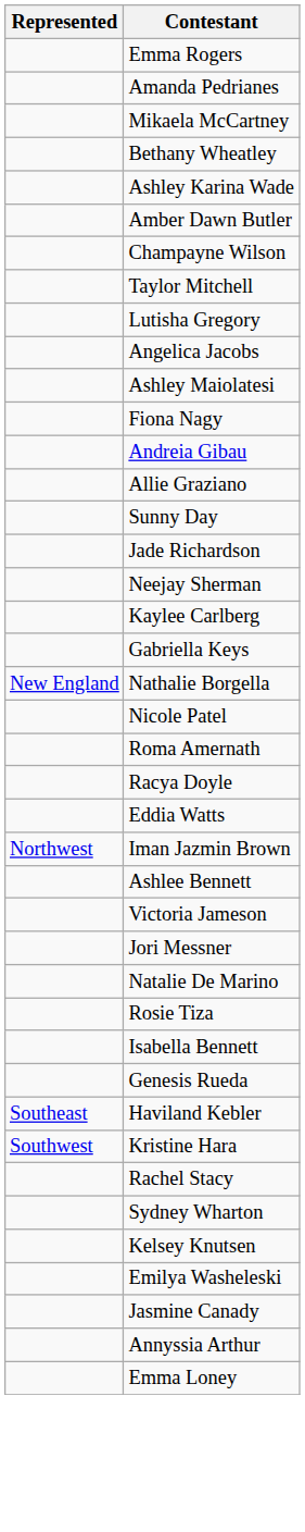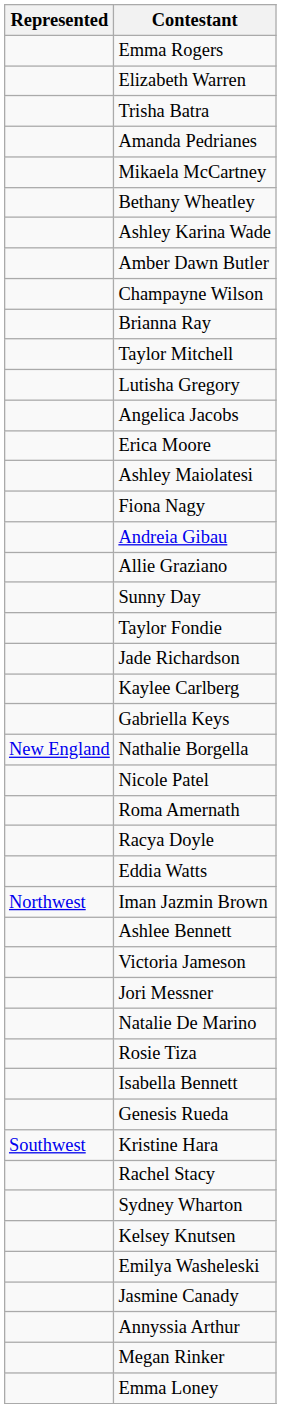 <table class="wikitable sortable" style="font-size: 90%;">
 <tr>
 <th>Represented</th>
 <th>Contestant</th>
 </tr>
 <tr>
 <td></td>
 <td>Emma Rogers</td>
+</tr>
+<tr>
+<td></td>
+<td>Elizabeth Warren</td>
+</tr>
+<tr>
+<td></td>
+<td>Trisha Batra</td>
 </tr>
 <tr>
 <td></td>
 <td>Amanda Pedrianes</td>
 </tr>
 <tr>
 <td></td>
 <td>Mikaela McCartney</td>
 </tr>
 <tr>
 <td></td>
 <td>Bethany Wheatley</td>
 </tr>
 <tr>
 <td></td>
 <td>Ashley Karina Wade</td>
 </tr>
 <tr>
 <td></td>
 <td>Amber Dawn Butler</td>
 </tr>
 <tr>
 <td></td>
 <td>Champayne Wilson</td>
 </tr>
 <tr>
 <td></td>
+<td>Brianna Ray</td>
+</tr>
+<tr>
+<td></td>
 <td>Taylor Mitchell</td>
 </tr>
 <tr>
 <td></td>
 <td>Lutisha Gregory</td>
 </tr>
 <tr>
 <td></td>
 <td>Angelica Jacobs</td>
+</tr>
+<tr>
+<td></td>
+<td>Erica Moore</td>
 </tr>
 <tr>
 <td></td>
 <td>Ashley Maiolatesi</td>
 </tr>
 <tr>
 <td></td>
 <td>Fiona Nagy</td>
 </tr>
 <tr>
 <td></td>
 <td><a href='#'>Andreia Gibau</a></td>
 </tr>
 <tr>
 <td></td>
 <td>Allie Graziano</td>
 </tr>
 <tr>
 <td></td>
 <td>Sunny Day</td>
 </tr>
 <tr>
 <td></td>
-<td>Jade Richardson</td>
+<td>Taylor Fondie</td>
 </tr>
 <tr>
 <td></td>
-<td>Neejay Sherman</td>
+<td>Jade Richardson</td>
 </tr>
 <tr>
 <td></td>
 <td>Kaylee Carlberg</td>
 </tr>
 <tr>
 <td></td>
 <td>Gabriella Keys</td>
 </tr>
 <tr>
 <td> <a href='#'>New England</a></td>
 <td>Nathalie Borgella</td>
 </tr>
 <tr>
 <td></td>
 <td>Nicole Patel</td>
 </tr>
 <tr>
 <td></td>
 <td>Roma Amernath</td>
 </tr>
 <tr>
 <td></td>
 <td>Racya Doyle</td>
 </tr>
 <tr>
 <td></td>
 <td>Eddia Watts</td>
 </tr>
 <tr>
 <td> <a href='#'>Northwest</a></td>
 <td>Iman Jazmin Brown</td>
 </tr>
 <tr>
 <td></td>
 <td>Ashlee Bennett</td>
 </tr>
 <tr>
 <td></td>
 <td>Victoria Jameson</td>
 </tr>
 <tr>
 <td></td>
 <td>Jori Messner</td>
 </tr>
 <tr>
 <td></td>
 <td>Natalie De Marino</td>
 </tr>
 <tr>
 <td></td>
 <td>Rosie Tiza</td>
 </tr>
 <tr>
 <td></td>
 <td>Isabella Bennett</td>
 </tr>
 <tr>
 <td></td>
 <td>Genesis Rueda</td>
 </tr>
 <tr>
-<td> <a href='#'>Southeast</a></td>
-<td>Haviland Kebler</td>
-</tr>
-<tr>
 <td> <a href='#'>Southwest</a></td>
 <td>Kristine Hara</td>
 </tr>
 <tr>
 <td></td>
 <td>Rachel Stacy</td>
 </tr>
 <tr>
 <td></td>
 <td>Sydney Wharton</td>
 </tr>
 <tr>
 <td></td>
 <td>Kelsey Knutsen</td>
 </tr>
 <tr>
 <td></td>
 <td>Emilya Washeleski</td>
 </tr>
 <tr>
 <td></td>
 <td>Jasmine Canady</td>
 </tr>
 <tr>
 <td></td>
 <td>Annyssia Arthur</td>
 </tr>
 <tr>
 <td></td>
+<td>Megan Rinker</td>
+</tr>
+<tr>
+<td></td>
 <td>Emma Loney</td>
 </tr>
 <tr>
 </tr>
 </table>
